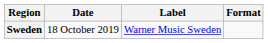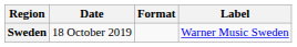 <table class="wikitable plainrowheaders">
 <tr>
 <th scope="col">Region</th>
 <th scope="col">Date</th>
+<th scope="col">Format</th>
 <th scope="col">Label</th>
-<th scope="col">Format</th>
 </tr>
 <tr>
 <th scope="row">Sweden</th>
 <td>18 October 2019</td>
+<td></td>
 <td><a href='#'>Warner Music Sweden</a></td>
-<td></td>
 </tr>
 </table>
